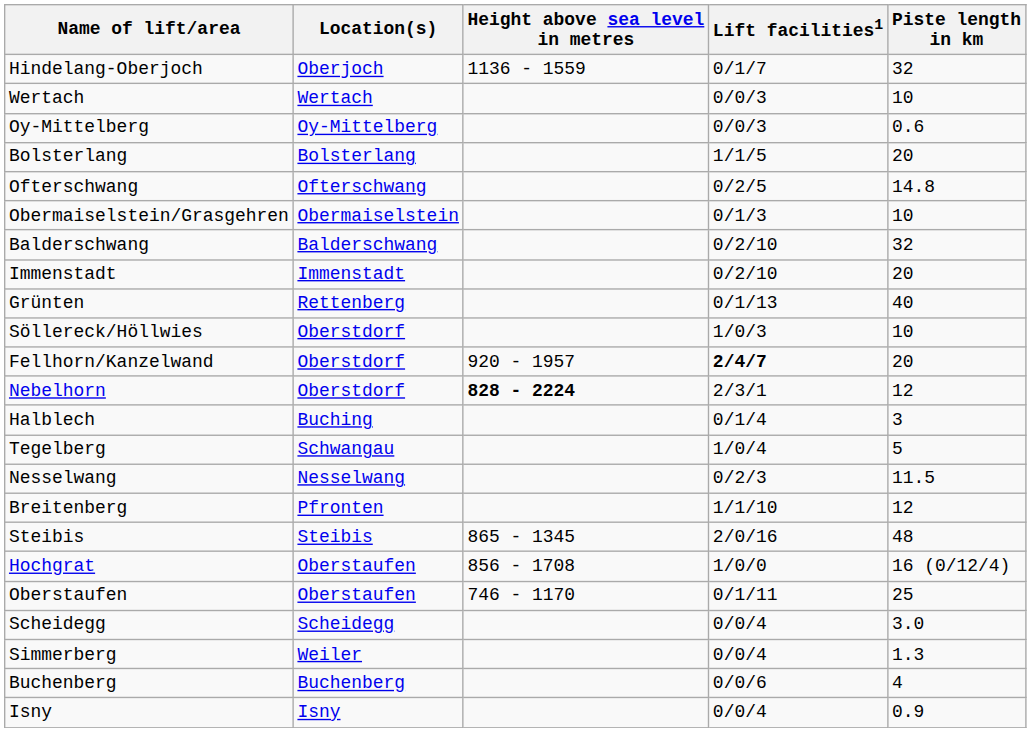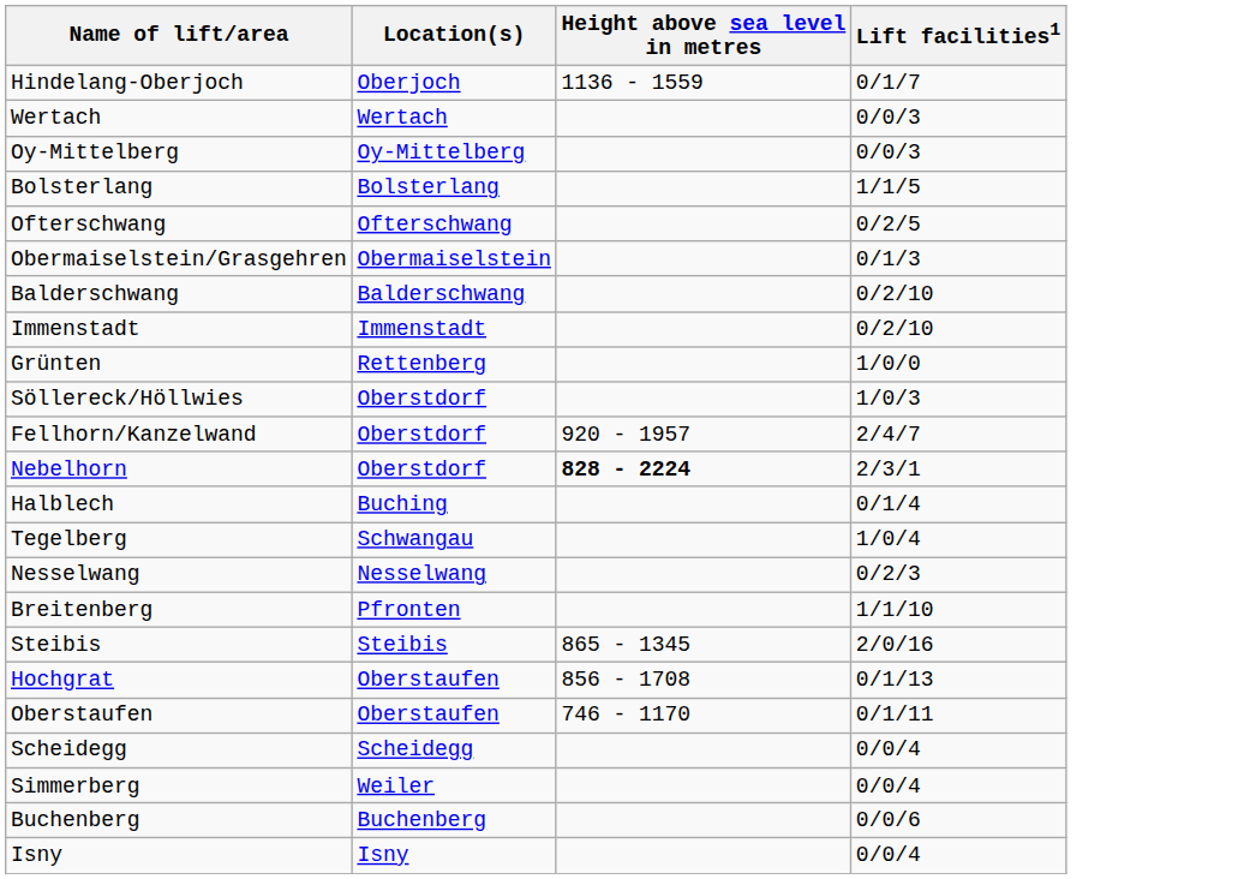 <table class="wikitable sortable">
 <tr>
 <th>Name of lift/area</th>
 <th>Location(s)</th>
 <th>Height above <a href='#'>sea level</a> <br> in metres</th>
 <th>Lift facilities<sup>1</sup></th>
-<th>Piste length <br> in km</th>
 </tr>
 <tr>
 <td>Hindelang-Oberjoch</td>
 <td><a href='#'>Oberjoch</a></td>
 <td>1136 - 1559</td>
 <td>0/1/7</td>
-<td>32</td>
 </tr>
 <tr>
 <td>Wertach</td>
 <td><a href='#'>Wertach</a></td>
 <td></td>
 <td>0/0/3</td>
-<td>10</td>
 </tr>
 <tr>
 <td>Oy-Mittelberg</td>
 <td><a href='#'>Oy-Mittelberg</a></td>
 <td></td>
 <td>0/0/3</td>
-<td>0.6</td>
 </tr>
 <tr>
 <td>Bolsterlang</td>
 <td><a href='#'>Bolsterlang</a></td>
 <td></td>
 <td>1/1/5</td>
-<td>20</td>
 </tr>
 <tr>
 <td>Ofterschwang</td>
 <td><a href='#'>Ofterschwang</a></td>
 <td></td>
 <td>0/2/5</td>
-<td>14.8</td>
 </tr>
 <tr>
 <td>Obermaiselstein/Grasgehren</td>
 <td><a href='#'>Obermaiselstein</a></td>
 <td></td>
 <td>0/1/3</td>
-<td>10</td>
 </tr>
 <tr>
 <td>Balderschwang</td>
 <td><a href='#'>Balderschwang</a></td>
 <td></td>
 <td>0/2/10</td>
-<td>32</td>
 </tr>
 <tr>
 <td>Immenstadt</td>
 <td><a href='#'>Immenstadt</a></td>
 <td></td>
 <td>0/2/10</td>
-<td>20</td>
 </tr>
 <tr>
 <td>Grünten</td>
 <td><a href='#'>Rettenberg</a></td>
 <td></td>
-<td>0/1/13</td>
-<td>40</td>
+<td>1/0/0</td>
 </tr>
 <tr>
 <td>Söllereck/Höllwies</td>
 <td><a href='#'>Oberstdorf</a></td>
 <td></td>
 <td>1/0/3</td>
-<td>10</td>
 </tr>
 <tr>
 <td>Fellhorn/Kanzelwand</td>
 <td><a href='#'>Oberstdorf</a></td>
 <td>920 - 1957</td>
-<td><strong>2/4/7</strong></td>
-<td>20</td>
+<td>2/4/7</td>
 </tr>
 <tr>
 <td><a href='#'>Nebelhorn</a></td>
 <td><a href='#'>Oberstdorf</a></td>
 <td><strong>828 - 2224</strong></td>
 <td>2/3/1</td>
-<td>12</td>
 </tr>
 <tr>
 <td>Halblech</td>
 <td><a href='#'>Buching</a></td>
 <td></td>
 <td>0/1/4</td>
-<td>3</td>
 </tr>
 <tr>
 <td>Tegelberg</td>
 <td><a href='#'>Schwangau</a></td>
 <td></td>
 <td>1/0/4</td>
-<td>5</td>
 </tr>
 <tr>
 <td>Nesselwang</td>
 <td><a href='#'>Nesselwang</a></td>
 <td></td>
 <td>0/2/3</td>
-<td>11.5</td>
 </tr>
 <tr>
 <td>Breitenberg</td>
 <td><a href='#'>Pfronten</a></td>
 <td></td>
 <td>1/1/10</td>
-<td>12</td>
 </tr>
 <tr>
 <td>Steibis</td>
 <td><a href='#'>Steibis</a></td>
 <td>865 - 1345</td>
 <td>2/0/16</td>
-<td>48</td>
 </tr>
 <tr>
 <td><a href='#'>Hochgrat</a></td>
 <td><a href='#'>Oberstaufen</a></td>
 <td>856 - 1708</td>
-<td>1/0/0</td>
-<td>16 (0/12/4)</td>
+<td>0/1/13</td>
 </tr>
 <tr>
 <td>Oberstaufen</td>
 <td><a href='#'>Oberstaufen</a></td>
 <td>746 - 1170</td>
 <td>0/1/11</td>
-<td>25</td>
 </tr>
 <tr>
 <td>Scheidegg</td>
 <td><a href='#'>Scheidegg</a></td>
 <td></td>
 <td>0/0/4</td>
-<td>3.0</td>
 </tr>
 <tr>
 <td>Simmerberg</td>
 <td><a href='#'>Weiler</a></td>
 <td></td>
 <td>0/0/4</td>
-<td>1.3</td>
 </tr>
 <tr>
 <td>Buchenberg</td>
 <td><a href='#'>Buchenberg</a></td>
 <td></td>
 <td>0/0/6</td>
-<td>4</td>
 </tr>
 <tr>
 <td>Isny</td>
 <td><a href='#'>Isny</a></td>
 <td></td>
 <td>0/0/4</td>
-<td>0.9</td>
 </tr>
 </table>
